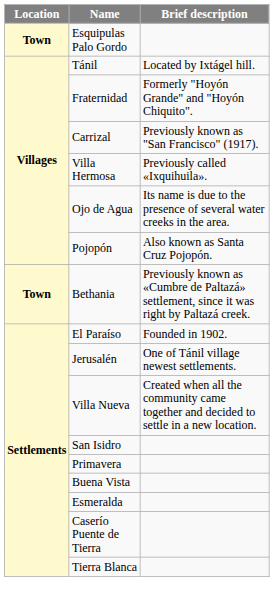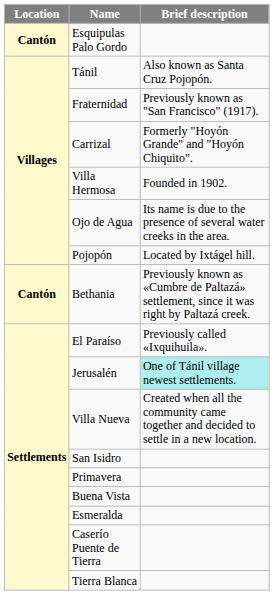 <table class="wikitable mw-collapsible" width=40%>
 <tr style="color:white;">
 <th style="background:gray;"><strong>Location</strong></th>
 <th style="background:gray;"><strong>Name</strong></th>
 <th style="background:gray;"><strong>Brief description</strong></th>
 </tr>
 <tr>
-<th style="background:lemonchiffon;">Town</th>
+<th style="background:lemonchiffon;">Cantón</th>
 <td>Esquipulas Palo Gordo</td>
 </tr>
 <tr>
 <th style="background:lemonchiffon;" rowspan=6>Villages</th>
 <td>Tánil</td>
-<td>Located by Ixtágel hill.</td>
+<td>Also known as Santa Cruz Pojopón.</td>
 </tr>
 <tr>
 <td>Fraternidad</td>
+<td>Previously known as "San Francisco" (1917).</td>
+</tr>
+<tr>
+<td>Carrizal</td>
 <td>Formerly "Hoyón Grande" and "Hoyón Chiquito".</td>
 </tr>
 <tr>
-<td>Carrizal</td>
-<td>Previously known as "San Francisco" (1917).</td>
-</tr>
-<tr>
 <td>Villa Hermosa</td>
-<td>Previously called «Ixquihuila».</td>
+<td>Founded in 1902.</td>
 </tr>
 <tr>
 <td>Ojo de Agua</td>
 <td>Its name is due to the presence of several water creeks in the area.</td>
 </tr>
 <tr>
 <td>Pojopón</td>
-<td>Also known as Santa Cruz Pojopón.</td>
+<td>Located by Ixtágel hill.</td>
 </tr>
 <tr>
-<th style="background:lemonchiffon;">Town</th>
+<th style="background:lemonchiffon;">Cantón</th>
 <td>Bethania</td>
 <td>Previously known as «Cumbre de Paltazá» settlement, since it was right by Paltazá creek.</td>
 </tr>
 <tr>
 <th style="background:lemonchiffon;" rowspan=9>Settlements</th>
 <td>El Paraíso</td>
-<td>Founded in 1902.</td>
+<td>Previously called «Ixquihuila».</td>
 </tr>
 <tr>
 <td>Jerusalén</td>
-<td>One of Tánil village newest settlements.</td>
+<td style="background: paleturquoise;">One of Tánil village newest settlements.</td>
 </tr>
 <tr>
 <td>Villa Nueva</td>
 <td>Created when all the community came together and decided to settle in a new location.</td>
 </tr>
 <tr>
 <td>San Isidro</td>
 <td></td>
 </tr>
 <tr>
 <td>Primavera</td>
 <td></td>
 </tr>
 <tr>
 <td>Buena Vista</td>
 <td></td>
 </tr>
 <tr>
 <td>Esmeralda</td>
 <td></td>
 </tr>
 <tr>
 <td>Caserío Puente de Tierra</td>
 <td></td>
 </tr>
 <tr>
 <td>Tierra Blanca</td>
 <td></td>
 </tr>
 </table>
